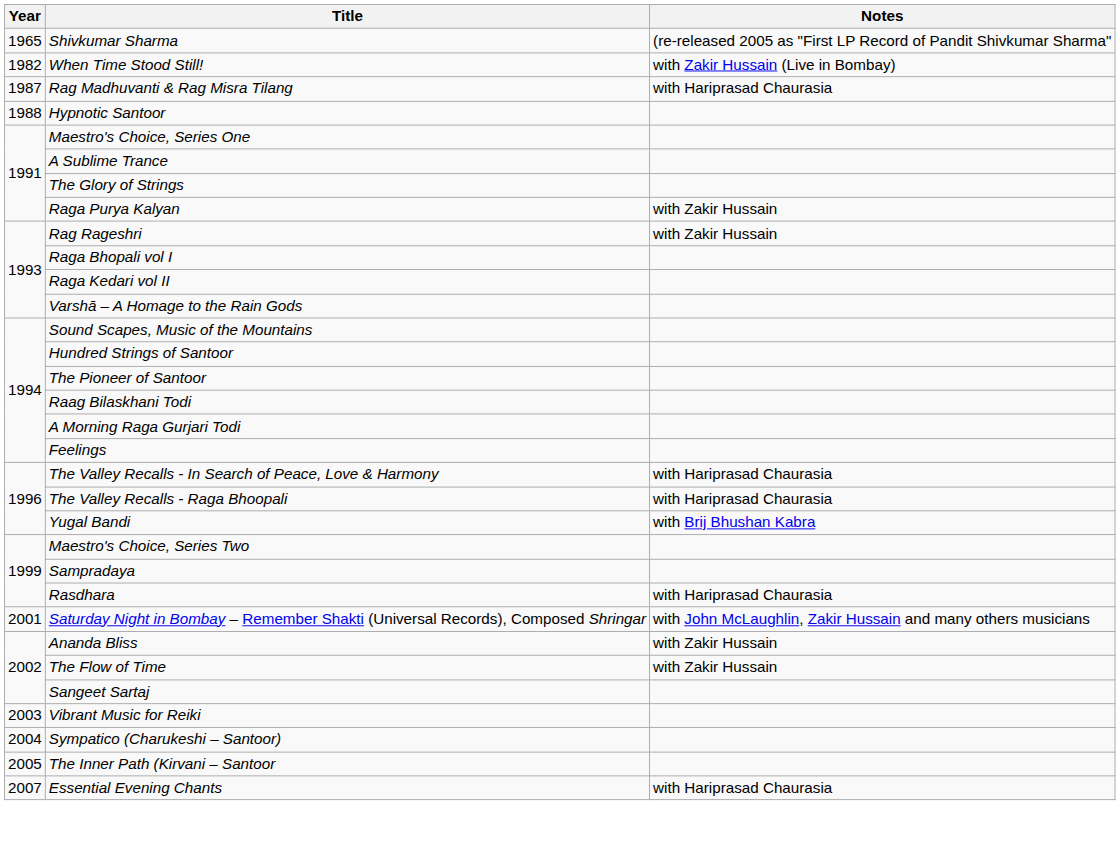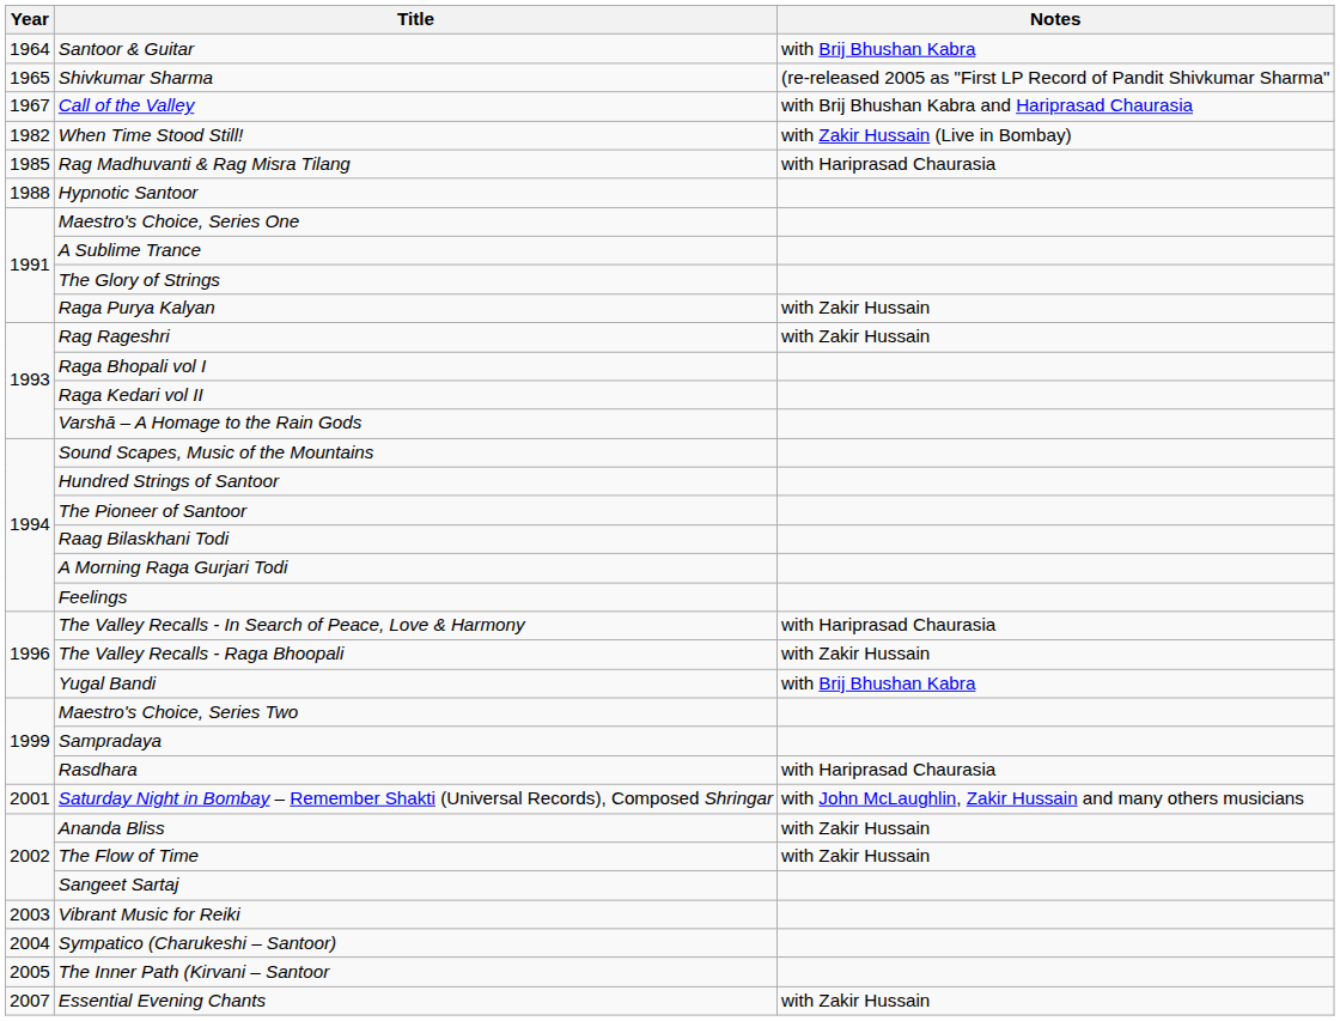 <table class="wikitable">
 <tr>
 <th>Year</th>
 <th>Title</th>
 <th>Notes</th>
 </tr>
 <tr>
+<td>1964</td>
+<td><em>Santoor & Guitar</em></td>
+<td>with <a href='#'>Brij Bhushan Kabra</a></td>
+</tr>
+<tr>
 <td>1965</td>
 <td><em>Shivkumar Sharma</em></td>
 <td>(re-released 2005 as "First LP Record of Pandit Shivkumar Sharma"</td>
+</tr>
+<tr>
+<td>1967</td>
+<td><em><a href='#'>Call of the Valley</a></em></td>
+<td>with Brij Bhushan Kabra and <a href='#'>Hariprasad Chaurasia</a></td>
 </tr>
 <tr>
 <td>1982</td>
 <td><em>When Time Stood Still!</em></td>
 <td>with <a href='#'>Zakir Hussain</a> (Live in Bombay)</td>
 </tr>
 <tr>
-<td>1987</td>
+<td>1985</td>
 <td><em>Rag Madhuvanti & Rag Misra Tilang</em></td>
 <td>with Hariprasad Chaurasia</td>
 </tr>
 <tr>
 <td>1988</td>
 <td><em>Hypnotic Santoor</em></td>
 <td></td>
 </tr>
 <tr>
 <td rowspan="4">1991</td>
 <td><em>Maestro's Choice, Series One</em></td>
 <td></td>
 </tr>
 <tr>
 <td><em>A Sublime Trance</em></td>
 <td></td>
 </tr>
 <tr>
 <td><em>The Glory of Strings</em></td>
 <td></td>
 </tr>
 <tr>
 <td><em>Raga Purya Kalyan</em></td>
 <td>with Zakir Hussain</td>
 </tr>
 <tr>
 <td rowspan="4">1993</td>
 <td><em>Rag Rageshri</em></td>
 <td>with Zakir Hussain</td>
 </tr>
 <tr>
 <td><em>Raga Bhopali vol I</em></td>
 <td></td>
 </tr>
 <tr>
 <td><em>Raga Kedari vol II</em></td>
 <td></td>
 </tr>
 <tr>
 <td><em>Varshā – A Homage to the Rain Gods</em></td>
 <td></td>
 </tr>
 <tr>
 <td rowspan="6">1994</td>
 <td><em>Sound Scapes, Music of the Mountains</em></td>
 <td></td>
 </tr>
 <tr>
 <td><em>Hundred Strings of Santoor</em></td>
 <td></td>
 </tr>
 <tr>
 <td><em>The Pioneer of Santoor</em></td>
 <td></td>
 </tr>
 <tr>
 <td><em>Raag Bilaskhani Todi</em></td>
 <td></td>
 </tr>
 <tr>
 <td><em>A Morning Raga Gurjari Todi</em></td>
 <td></td>
 </tr>
 <tr>
 <td><em>Feelings</em></td>
 <td></td>
 </tr>
 <tr>
 <td rowspan="3">1996</td>
 <td><em>The Valley Recalls - In Search of Peace, Love & Harmony</em></td>
 <td>with Hariprasad Chaurasia</td>
 </tr>
 <tr>
 <td><em>The Valley Recalls - Raga Bhoopali</em></td>
-<td>with Hariprasad Chaurasia</td>
+<td>with Zakir Hussain</td>
 </tr>
 <tr>
 <td><em>Yugal Bandi</em></td>
 <td>with <a href='#'>Brij Bhushan Kabra</a></td>
 </tr>
 <tr>
 <td rowspan="3">1999</td>
 <td><em>Maestro's Choice, Series Two</em></td>
 <td></td>
 </tr>
 <tr>
 <td><em>Sampradaya</em></td>
 <td></td>
 </tr>
 <tr>
 <td><em>Rasdhara</em></td>
 <td>with Hariprasad Chaurasia</td>
 </tr>
 <tr>
 <td>2001</td>
 <td><a href='#'><em>Saturday Night in Bombay</em></a> – <a href='#'>Remember Shakti</a> (Universal Records), Composed <em>Shringar</em></td>
 <td>with <a href='#'>John McLaughlin</a>, <a href='#'>Zakir Hussain</a> and many others musicians</td>
 </tr>
 <tr>
 <td rowspan="3">2002</td>
 <td><em>Ananda Bliss</em></td>
 <td>with Zakir Hussain</td>
 </tr>
 <tr>
 <td><em>The Flow of Time</em></td>
 <td>with Zakir Hussain</td>
 </tr>
 <tr>
 <td><em>Sangeet Sartaj</em></td>
 <td></td>
 </tr>
 <tr>
 <td>2003</td>
 <td><em>Vibrant Music for Reiki</em></td>
 <td></td>
 </tr>
 <tr>
 <td>2004</td>
 <td><em>Sympatico (Charukeshi – Santoor)</em></td>
 <td></td>
 </tr>
 <tr>
 <td>2005</td>
 <td><em>The Inner Path (Kirvani – Santoor</em></td>
 <td></td>
 </tr>
 <tr>
 <td>2007</td>
 <td><em>Essential Evening Chants</em></td>
-<td>with Hariprasad Chaurasia</td>
+<td>with Zakir Hussain</td>
 </tr>
 </table>
